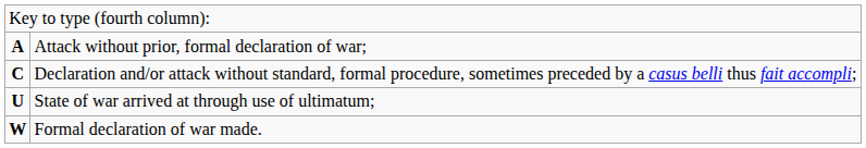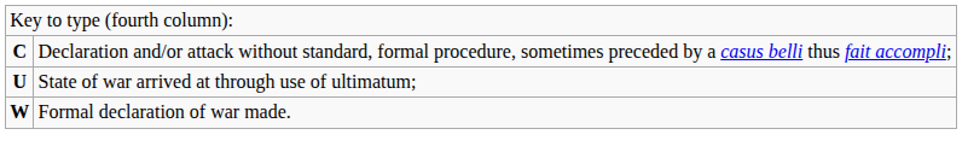 <table class="wikitable">
 <tr>
 <td colspan=2>Key to type (fourth column):</td>
-</tr>
-<tr>
-<td style=text-align:center><strong>A</strong></td>
-<td>Attack without prior, formal declaration of war;</td>
 </tr>
 <tr>
 <td style=text-align:center><strong>C</strong></td>
 <td>Declaration and/or attack without standard, formal procedure, sometimes preceded by a <em><a href='#'>casus belli</a></em> thus <em><a href='#'>fait accompli</a></em>;</td>
 </tr>
 <tr>
 <td style=text-align:center><strong>U</strong></td>
 <td>State of war arrived at through use of ultimatum;</td>
 </tr>
 <tr>
 <td style=text-align:center><strong>W</strong></td>
 <td>Formal declaration of war made.</td>
 </tr>
 </table>
